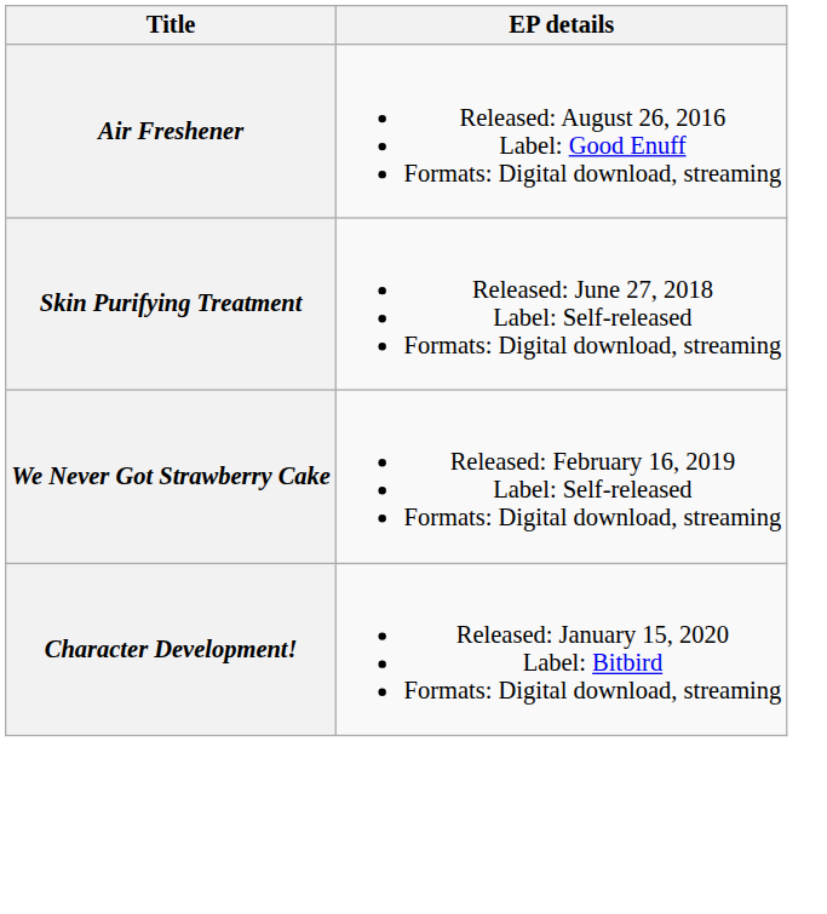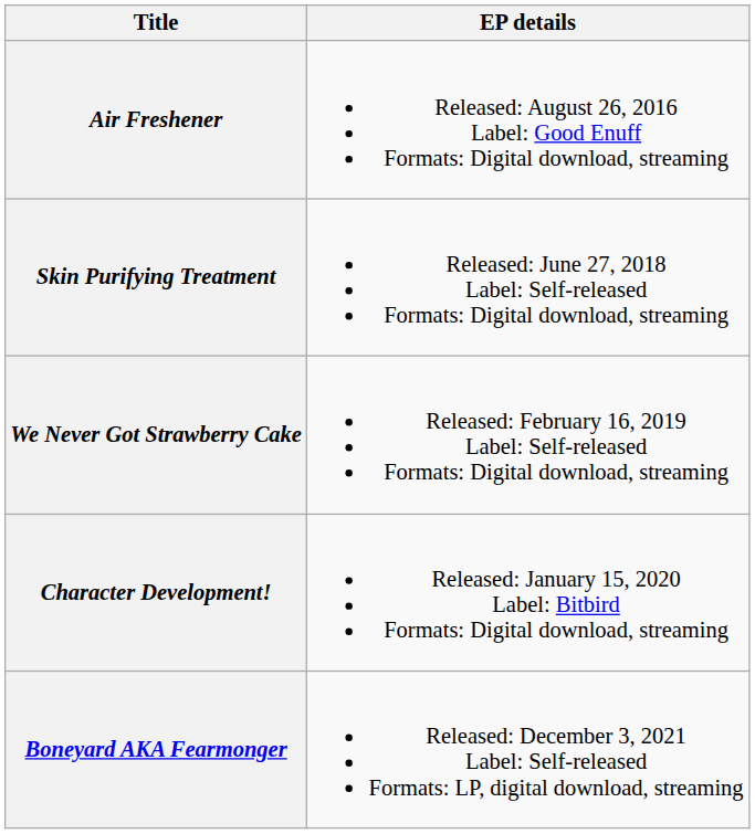 <table class="wikitable plainrowheaders" style="text-align:center;">
 <tr>
 <th scope="col">Title</th>
 <th scope="col">EP details</th>
 </tr>
 <tr>
 <th scope="row"><em>Air Freshener</em></th>
 <td><br><ul><li>Released: August 26, 2016</li><li>Label: <a href='#'>Good Enuff</a></li><li>Formats: Digital download, streaming</li></ul></td>
 </tr>
 <tr>
 <th scope="row"><em>Skin Purifying Treatment</em></th>
 <td><br><ul><li>Released: June 27, 2018</li><li>Label: Self-released</li><li>Formats: Digital download, streaming</li></ul></td>
 </tr>
 <tr>
 <th scope="row"><em>We Never Got Strawberry Cake</em></th>
 <td><br><ul><li>Released: February 16, 2019</li><li>Label: Self-released</li><li>Formats: Digital download, streaming</li></ul></td>
 </tr>
 <tr>
 <th scope="row"><em>Character Development!</em></th>
 <td><br><ul><li>Released: January 15, 2020</li><li>Label: <a href='#'>Bitbird</a></li><li>Formats: Digital download, streaming</li></ul></td>
 </tr>
+<tr>
+<th scope="row"><a href='#'><em>Boneyard AKA Fearmonger</em></a></th>
+<td><br><ul><li>Released: December 3, 2021</li><li>Label: Self-released</li><li>Formats: LP, digital download, streaming</li></ul></td>
+</tr>
 </table>
